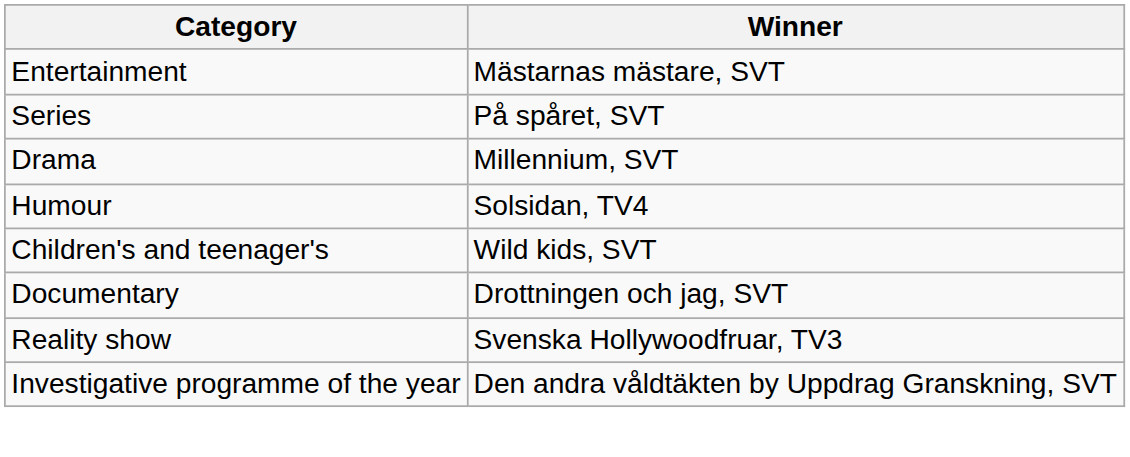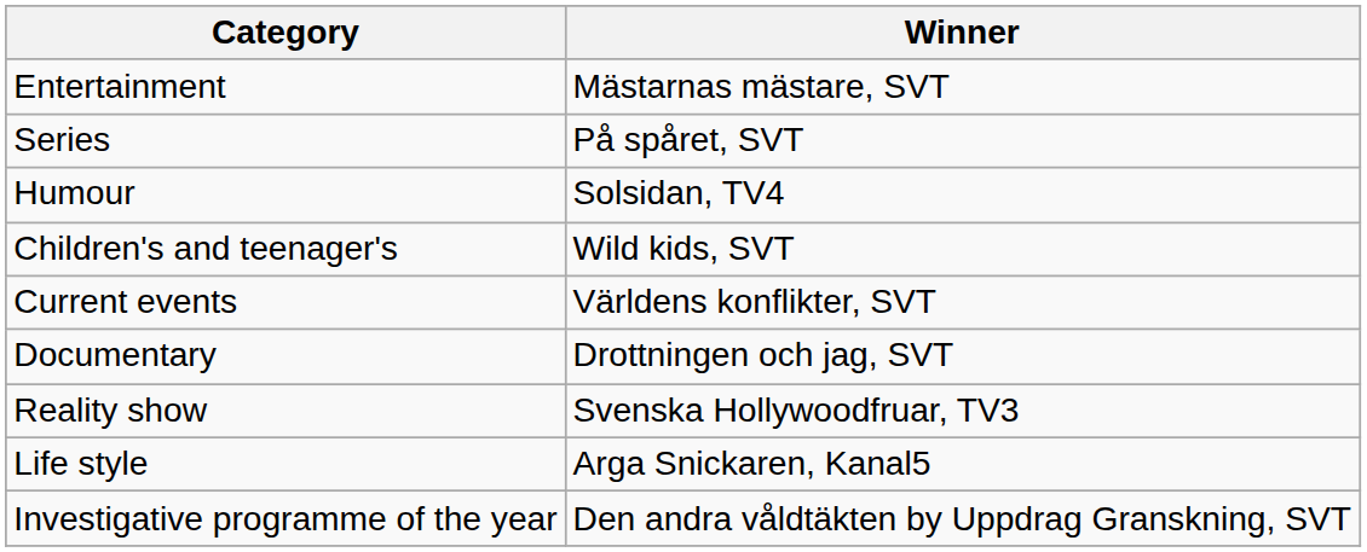 <table class="wikitable">
 <tr>
 <th>Category</th>
 <th>Winner</th>
 </tr>
 <tr>
 <td>Entertainment</td>
 <td>Mästarnas mästare, SVT</td>
 </tr>
 <tr>
 <td>Series</td>
 <td>På spåret, SVT</td>
 </tr>
 <tr>
-<td>Drama</td>
-<td>Millennium, SVT</td>
-</tr>
-<tr>
 <td>Humour</td>
 <td>Solsidan, TV4</td>
 </tr>
 <tr>
 <td>Children's and teenager's</td>
 <td>Wild kids, SVT</td>
+</tr>
+<tr>
+<td>Current events</td>
+<td>Världens konflikter, SVT</td>
 </tr>
 <tr>
 <td>Documentary</td>
 <td>Drottningen och jag, SVT</td>
 </tr>
 <tr>
 <td>Reality show</td>
 <td>Svenska Hollywoodfruar, TV3</td>
 </tr>
 <tr>
+<td>Life style</td>
+<td>Arga Snickaren, Kanal5</td>
+</tr>
+<tr>
 <td>Investigative programme of the year</td>
 <td>Den andra våldtäkten by Uppdrag Granskning, SVT</td>
 </tr>
 </table>
